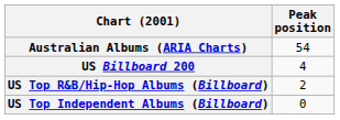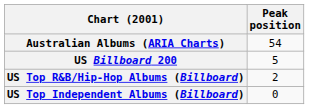 <table class="wikitable sortable plainrowheaders" style="text-align:center;">
 <tr>
 <th scope="col">Chart (2001)</th>
 <th scope="col">Peak<br>position</th>
 </tr>
 <tr>
 <th scope="row">Australian Albums (<a href='#'>ARIA Charts</a>)</th>
 <td>54</td>
 </tr>
 <tr>
 <th scope="row">US <a href='#'><em>Billboard</em> 200</a></th>
-<td style="text-align:center;">4</td>
+<td style="text-align:center;">5</td>
 </tr>
 <tr>
 <th scope="row">US <a href='#'>Top R&B/Hip-Hop Albums</a> (<em><a href='#'>Billboard</a></em>)</th>
 <td style="text-align:center;">2</td>
 </tr>
 <tr>
 <th scope="row">US <a href='#'>Top Independent Albums</a> (<em><a href='#'>Billboard</a></em>)</th>
 <td style="text-align:center;">0</td>
 </tr>
 </table>
